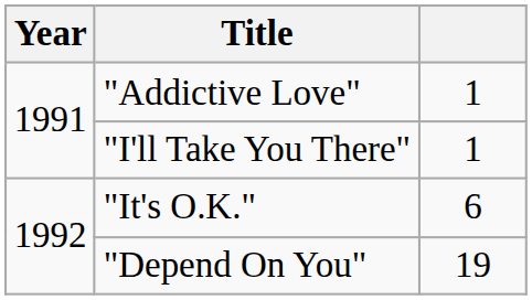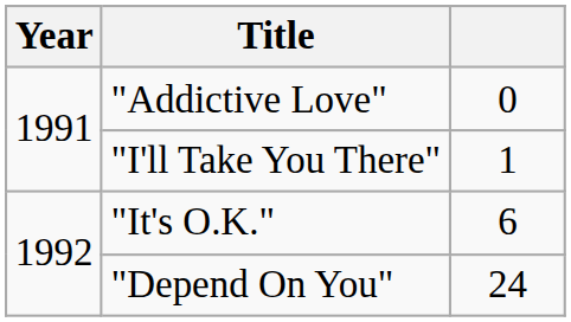 <table class="wikitable">
 <tr>
 <th>Year</th>
 <th>Title</th>
 <th width="40"></th>
 </tr>
 <tr>
 <td rowspan=2>1991</td>
 <td>"Addictive Love"</td>
-<td style="text-align:center;">1</td>
+<td style="text-align:center;">0</td>
 </tr>
 <tr>
 <td>"I'll Take You There" </td>
 <td style="text-align:center;">1</td>
 </tr>
 <tr>
 <td rowspan=2>1992</td>
 <td>"It's O.K."</td>
 <td style="text-align:center;">6</td>
 </tr>
 <tr>
 <td>"Depend On You"</td>
-<td style="text-align:center;">19</td>
+<td style="text-align:center;">24</td>
 </tr>
 </table>
